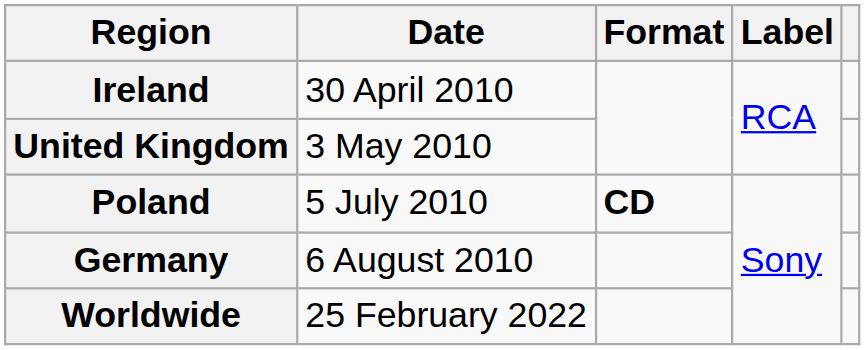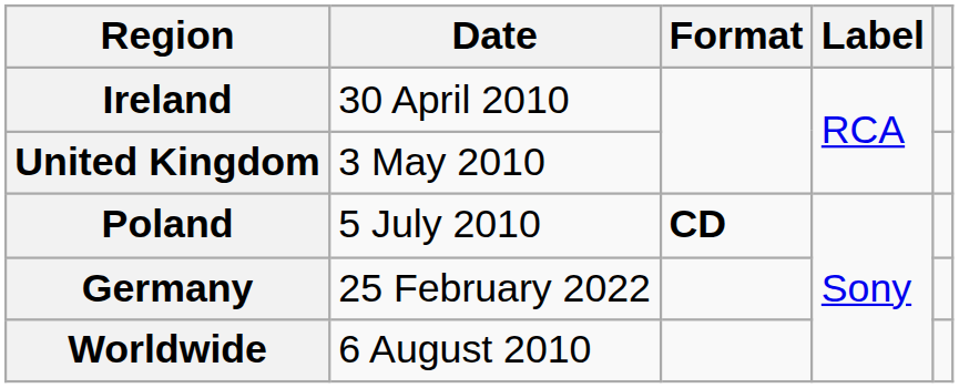 <table class="wikitable plainrowheaders">
 <tr>
 <th scope="col">Region</th>
 <th scope="col">Date</th>
 <th scope="col">Format</th>
 <th scope="col">Label</th>
 <th scope="col"></th>
 </tr>
 <tr>
 <th scope="row">Ireland</th>
 <td>30 April 2010</td>
 <td rowspan="2"></td>
 <td rowspan="2"><a href='#'>RCA</a></td>
 <td align="center"></td>
 </tr>
 <tr>
 <th scope="row">United Kingdom</th>
 <td>3 May 2010</td>
 <td align="center"></td>
 </tr>
 <tr>
 <th scope="row">Poland</th>
 <td>5 July 2010</td>
 <td><strong>CD</strong></td>
 <td rowspan="3"><a href='#'>Sony</a></td>
 <td align="center"></td>
 </tr>
 <tr>
 <th scope="row">Germany</th>
-<td>6 August 2010</td>
+<td>25 February 2022</td>
 <td></td>
 <td align="center"></td>
 </tr>
 <tr>
 <th scope="row">Worldwide</th>
-<td>25 February 2022</td>
+<td>6 August 2010</td>
 <td></td>
 <td></td>
 </tr>
 </table>
